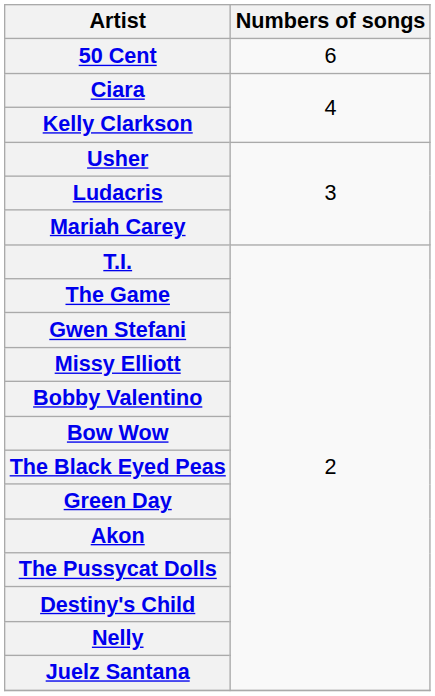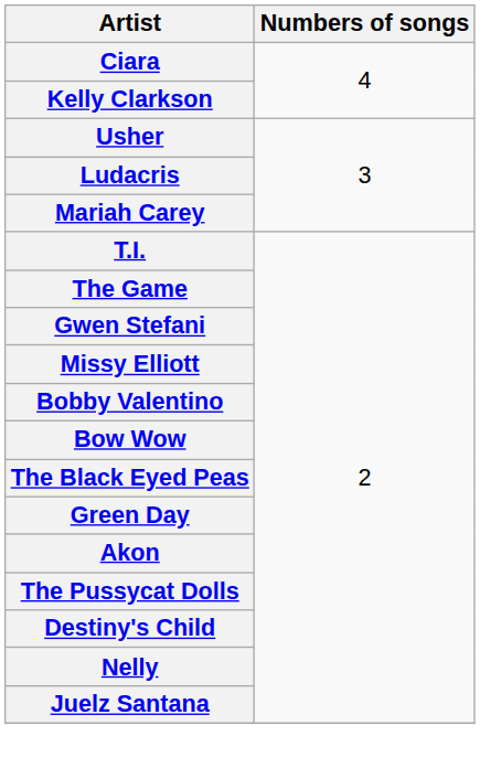 <table class="wikitable sortable plainrowheaders" style="text-align:center;">
 <tr>
 <th scope="col">Artist</th>
 <th scope="col">Numbers of songs</th>
-</tr>
-<tr>
-<th scope="row"><a href='#'>50 Cent</a></th>
-<td>6</td>
 </tr>
 <tr>
 <th scope="row"><a href='#'>Ciara</a></th>
 <td rowspan="2">4</td>
 </tr>
 <tr>
 <th scope="row"><a href='#'>Kelly Clarkson</a></th>
 </tr>
 <tr>
 <th scope="row"><a href='#'>Usher</a></th>
 <td rowspan="3">3</td>
 </tr>
 <tr>
 <th scope="row"><a href='#'>Ludacris</a></th>
 </tr>
 <tr>
 <th scope="row"><a href='#'>Mariah Carey</a></th>
 </tr>
 <tr>
 <th scope="row"><a href='#'>T.I.</a></th>
 <td rowspan="13">2</td>
 </tr>
 <tr>
 <th scope="row"><a href='#'>The Game</a></th>
 </tr>
 <tr>
 <th scope="row"><a href='#'>Gwen Stefani</a></th>
 </tr>
 <tr>
 <th scope="row"><a href='#'>Missy Elliott</a></th>
 </tr>
 <tr>
 <th scope="row"><a href='#'>Bobby Valentino</a></th>
 </tr>
 <tr>
 <th scope="row"><a href='#'>Bow Wow</a></th>
 </tr>
 <tr>
 <th scope="row"><a href='#'>The Black Eyed Peas</a></th>
 </tr>
 <tr>
 <th scope="row"><a href='#'>Green Day</a></th>
 </tr>
 <tr>
 <th scope="row"><a href='#'>Akon</a></th>
 </tr>
 <tr>
 <th scope="row"><a href='#'>The Pussycat Dolls</a></th>
 </tr>
 <tr>
 <th scope="row"><a href='#'>Destiny's Child</a></th>
 </tr>
 <tr>
 <th scope="row"><a href='#'>Nelly</a></th>
 </tr>
 <tr>
 <th scope="row"><a href='#'>Juelz Santana</a></th>
 </tr>
 <tr>
 </tr>
 </table>
